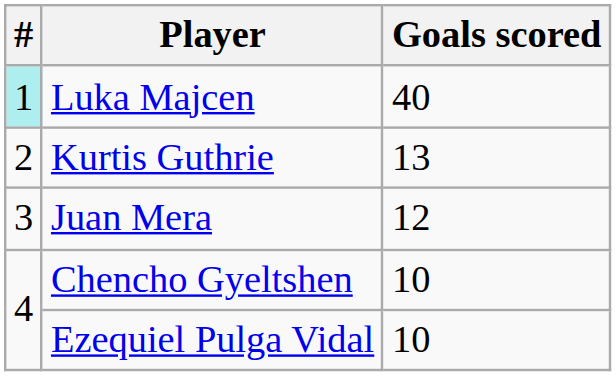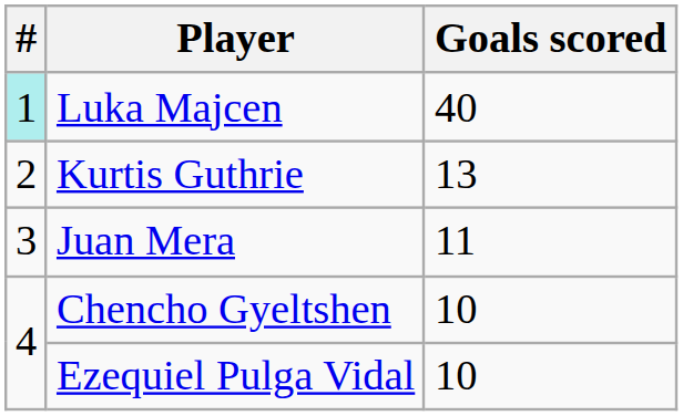 <table class="wikitable">
 <tr>
 <th>#</th>
 <th>Player</th>
 <th>Goals scored</th>
 </tr>
 <tr>
 <td style="background: paleturquoise;">1</td>
 <td> <a href='#'>Luka Majcen</a></td>
 <td>40</td>
 </tr>
 <tr>
 <td>2</td>
 <td> <a href='#'>Kurtis Guthrie</a></td>
 <td>13</td>
 </tr>
 <tr>
 <td>3</td>
 <td> <a href='#'>Juan Mera</a></td>
-<td>12</td>
+<td>11</td>
 </tr>
 <tr>
 <td rowspan="2">4</td>
 <td> <a href='#'>Chencho Gyeltshen</a></td>
 <td>10</td>
 </tr>
 <tr>
 <td> <a href='#'>Ezequiel Pulga Vidal</a></td>
 <td>10</td>
 </tr>
 </table>
